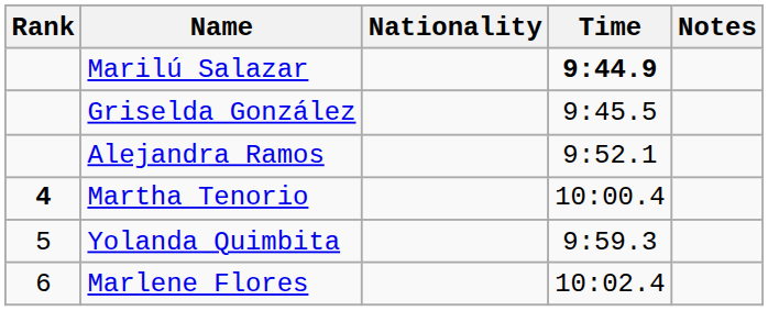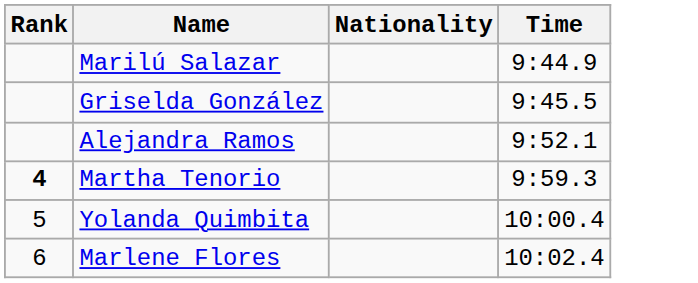 <table class="wikitable sortable" style="text-align:center">
 <tr>
 <th>Rank</th>
 <th>Name</th>
 <th>Nationality</th>
 <th>Time</th>
-<th>Notes</th>
 </tr>
 <tr>
 <td></td>
 <td align=left><a href='#'>Marilú Salazar</a></td>
 <td align=left></td>
-<td><strong>9:44.9</strong></td>
-<td></td>
+<td>9:44.9</td>
 </tr>
 <tr>
 <td></td>
 <td align=left><a href='#'>Griselda González</a></td>
 <td align=left></td>
 <td>9:45.5</td>
-<td></td>
 </tr>
 <tr>
 <td></td>
 <td align=left><a href='#'>Alejandra Ramos</a></td>
 <td align=left></td>
 <td>9:52.1</td>
-<td></td>
 </tr>
 <tr>
 <td><strong>4</strong></td>
 <td align=left><a href='#'>Martha Tenorio</a></td>
 <td align=left></td>
-<td>10:00.4</td>
-<td></td>
+<td>9:59.3</td>
 </tr>
 <tr>
 <td>5</td>
 <td align=left><a href='#'>Yolanda Quimbita</a></td>
 <td align=left></td>
-<td>9:59.3</td>
-<td></td>
+<td>10:00.4</td>
 </tr>
 <tr>
 <td>6</td>
 <td align=left><a href='#'>Marlene Flores</a></td>
 <td align=left></td>
 <td>10:02.4</td>
-<td></td>
 </tr>
 </table>
